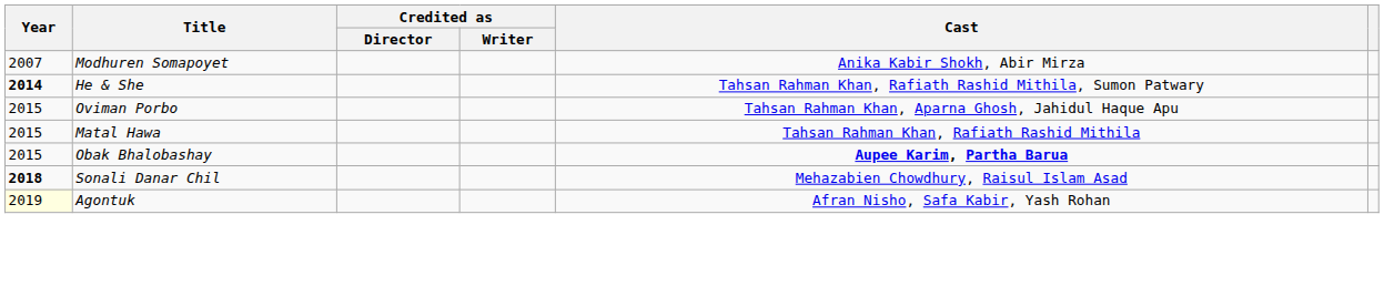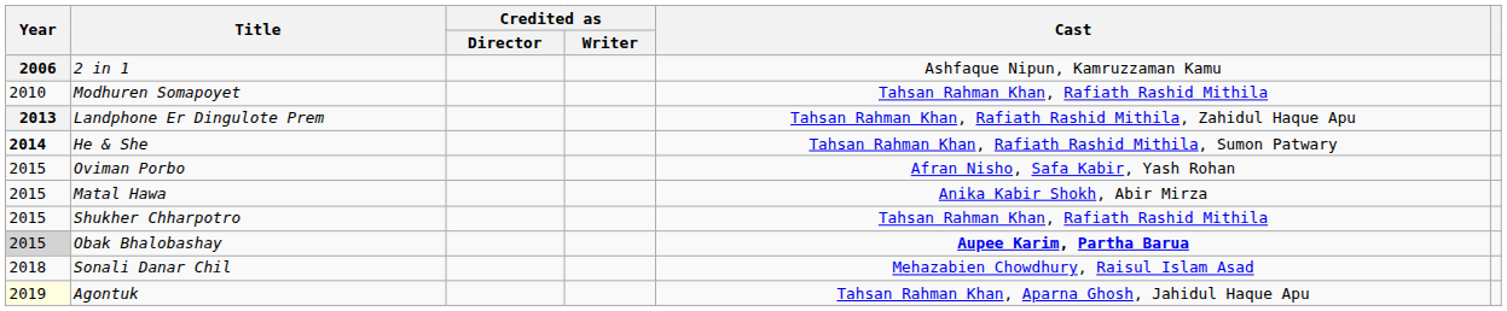 <table class="wikitable sortable plainrowheaders" style="width:100%;">
 <tr>
 <th scope="col" rowspan="2">Year</th>
 <th rowspan="2" scope="col">Title</th>
 <th colspan="2" scope="col">Credited as</th>
 <th rowspan="2" scope="col" class="unsortable">Cast</th>
 <th rowspan="2" scope="col" class="unsortable"></th>
 </tr>
 <tr>
 <th>Director</th>
 <th>Writer</th>
 </tr>
 <tr>
-<td !scope="row">2007</td>
+<th scope="row">2006</th>
+<td><em>2 in 1</em></td>
+<td></td>
+<td></td>
+<td style="text-align:center;">Ashfaque Nipun, Kamruzzaman Kamu</td>
+<td style="text-align:center;"></td>
+</tr>
+<tr>
+<td !scope="row">2010</td>
 <td><em>Modhuren Somapoyet</em></td>
 <td></td>
 <td></td>
-<td style="text-align:center;"><a href='#'>Anika Kabir Shokh</a>, Abir Mirza</td>
+<td style="text-align:center;"><a href='#'>Tahsan Rahman Khan</a>, <a href='#'>Rafiath Rashid Mithila</a></td>
+<td style="text-align:center;"></td>
+</tr>
+<tr>
+<th scope="row">2013</th>
+<td><em>Landphone Er Dingulote Prem</em></td>
+<td></td>
+<td></td>
+<td style="text-align:center;"><a href='#'>Tahsan Rahman Khan</a>, <a href='#'>Rafiath Rashid Mithila</a>, Zahidul Haque Apu</td>
 <td style="text-align:center;"></td>
 </tr>
 <tr>
 <td !scope="row"><strong>2014</strong></td>
 <td><em>He & She</em></td>
 <td></td>
 <td></td>
 <td style="text-align:center;"><a href='#'>Tahsan Rahman Khan</a>, <a href='#'>Rafiath Rashid Mithila</a>, Sumon Patwary</td>
 <td style="text-align:center;"></td>
 </tr>
 <tr>
 <td !scope="row">2015</td>
 <td><em>Oviman Porbo</em></td>
 <td></td>
 <td></td>
-<td style="text-align:center;"><a href='#'>Tahsan Rahman Khan</a>, <a href='#'>Aparna Ghosh</a>, Jahidul Haque Apu</td>
+<td style="text-align:center;"><a href='#'>Afran Nisho</a>, <a href='#'>Safa Kabir</a>, Yash Rohan</td>
 <td></td>
 </tr>
 <tr>
 <td !scope="row">2015</td>
 <td><em>Matal Hawa</em></td>
 <td></td>
 <td></td>
+<td style="text-align:center;"><a href='#'>Anika Kabir Shokh</a>, Abir Mirza</td>
+<td style="text-align:center;"></td>
+</tr>
+<tr>
+<td !scope="row">2015</td>
+<td><em>Shukher Chharpotro</em></td>
+<td></td>
+<td></td>
 <td style="text-align:center;"><a href='#'>Tahsan Rahman Khan</a>, <a href='#'>Rafiath Rashid Mithila</a></td>
 <td style="text-align:center;"></td>
 </tr>
 <tr>
-<td !scope="row">2015</td>
+<td !scope="row" style="background: lightgrey;">2015</td>
 <td><em>Obak Bhalobashay</em></td>
 <td></td>
 <td></td>
 <td style="text-align:center;"><strong><a href='#'>Aupee Karim</a>, <a href='#'>Partha Barua</a></strong></td>
 <td style="text-align:center;"></td>
 </tr>
 <tr>
-<td !scope="row"><strong>2018</strong></td>
+<td !scope="row">2018</td>
 <td><em>Sonali Danar Chil</em></td>
 <td></td>
 <td></td>
 <td style="text-align:center;"><a href='#'>Mehazabien Chowdhury</a>, <a href='#'>Raisul Islam Asad</a></td>
 <td style="text-align:center;"></td>
 </tr>
 <tr>
 <td !scope="row" style="background: lightyellow;">2019</td>
 <td><em>Agontuk</em></td>
 <td></td>
 <td></td>
-<td style="text-align:center;"><a href='#'>Afran Nisho</a>, <a href='#'>Safa Kabir</a>, Yash Rohan</td>
+<td style="text-align:center;"><a href='#'>Tahsan Rahman Khan</a>, <a href='#'>Aparna Ghosh</a>, Jahidul Haque Apu</td>
 <td style="text-align:center;"></td>
 </tr>
 </table>
